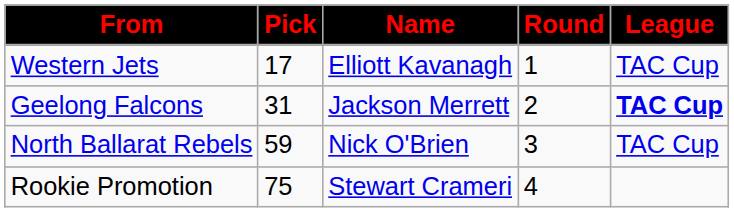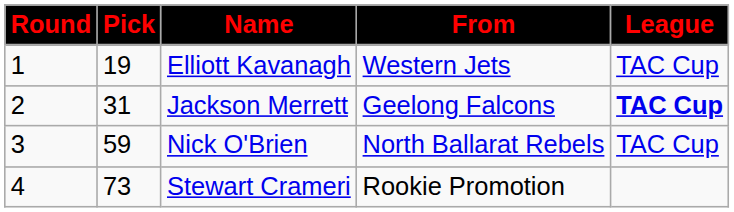 <table class="wikitable">
 <tr>
-<th style="background:#000000; color:red; text-align:center;">From</th>
+<th style="background:#000000; color:red; text-align:center;">Round</th>
 <th style="background:#000000; color:red; text-align:center;">Pick</th>
 <th style="background:#000000; color:red; text-align:center;">Name</th>
-<th style="background:#000000; color:red; text-align:center;">Round</th>
+<th style="background:#000000; color:red; text-align:center;">From</th>
 <th style="background:#000000; color:red; text-align:center;">League</th>
 </tr>
 <tr>
+<td>1</td>
+<td>19</td>
+<td> <a href='#'>Elliott Kavanagh</a></td>
 <td><a href='#'>Western Jets</a></td>
-<td>17</td>
-<td> <a href='#'>Elliott Kavanagh</a></td>
-<td>1</td>
 <td><a href='#'>TAC Cup</a></td>
 </tr>
 <tr>
-<td><a href='#'>Geelong Falcons</a></td>
+<td>2</td>
 <td>31</td>
 <td> <a href='#'>Jackson Merrett</a></td>
-<td>2</td>
+<td><a href='#'>Geelong Falcons</a></td>
 <td><strong><a href='#'>TAC Cup</a></strong></td>
 </tr>
 <tr>
-<td><a href='#'>North Ballarat Rebels</a></td>
+<td>3</td>
 <td>59</td>
 <td> <a href='#'>Nick O'Brien</a></td>
-<td>3</td>
+<td><a href='#'>North Ballarat Rebels</a></td>
 <td><a href='#'>TAC Cup</a></td>
 </tr>
 <tr>
+<td>4</td>
+<td>73</td>
+<td> <a href='#'>Stewart Crameri</a></td>
 <td>Rookie Promotion</td>
-<td>75</td>
-<td> <a href='#'>Stewart Crameri</a></td>
-<td>4</td>
 <td></td>
 </tr>
 </table>
